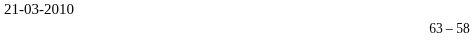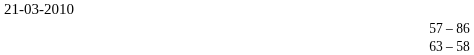 <table width=100% cellspacing=1>
 <tr>
 <th width=25%></th>
 <th width=10%></th>
 <th></th>
 </tr>
 <tr>
 <td>21-03-2010</td>
 </tr>
 <tr style=font-size:90%>
 <td align=right><strong></strong></td>
+<td align=center>57 – 86</td>
+<td></td>
+</tr>
+<tr style=font-size:90%>
+<td align=right><strong></strong></td>
 <td align=center>63 – 58</td>
 <td></td>
 </tr>
 <tr style=font-size:90%>
 </tr>
 </table>
